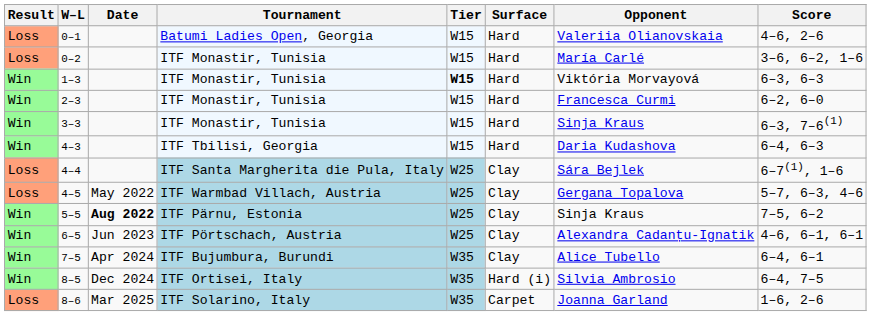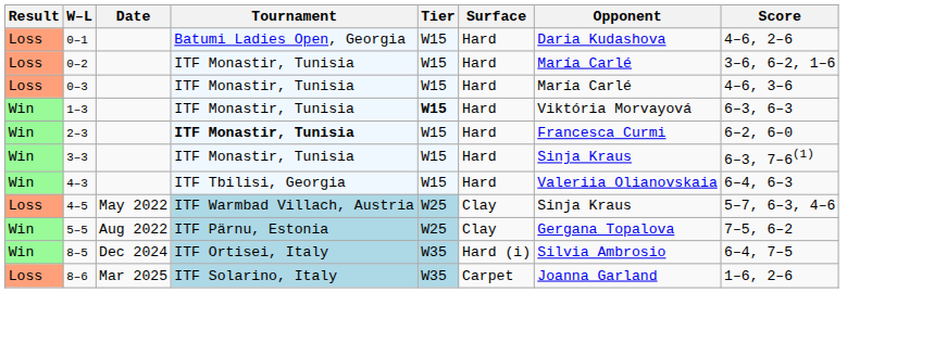 <table class="sortable wikitable">
 <tr>
 <th>Result</th>
 <th class="unsortable">W–L</th>
 <th>Date</th>
 <th>Tournament</th>
 <th>Tier</th>
 <th>Surface</th>
 <th>Opponent</th>
 <th class="unsortable">Score</th>
 </tr>
 <tr>
 <td style="background:#ffa07a">Loss</td>
 <td><small>0–1</small></td>
 <td></td>
 <td style="background:#f0f8ff;"><a href='#'>Batumi Ladies Open</a>, Georgia</td>
 <td style="background:#f0f8ff;">W15</td>
 <td>Hard</td>
-<td> <a href='#'>Valeriia Olianovskaia</a></td>
+<td> <a href='#'>Daria Kudashova</a></td>
 <td>4–6, 2–6</td>
 </tr>
 <tr>
 <td style="background:#ffa07a">Loss</td>
 <td><small>0–2</small></td>
 <td></td>
 <td style="background:#f0f8ff;">ITF Monastir, Tunisia</td>
 <td style="background:#f0f8ff;">W15</td>
 <td>Hard</td>
 <td> <a href='#'>María Carlé</a></td>
 <td>3–6, 6–2, 1–6</td>
+</tr>
+<tr>
+<td style="background:#ffa07a">Loss</td>
+<td><small>0–3</small></td>
+<td></td>
+<td style="background:#f0f8ff;">ITF Monastir, Tunisia</td>
+<td style="background:#f0f8ff;">W15</td>
+<td>Hard</td>
+<td> María Carlé</td>
+<td>4–6, 3–6</td>
 </tr>
 <tr>
 <td style="background:#98fb98;">Win</td>
 <td><small>1–3</small></td>
 <td></td>
 <td style="background:#f0f8ff;">ITF Monastir, Tunisia</td>
 <td style="background:#f0f8ff;"><strong>W15</strong></td>
 <td>Hard</td>
 <td> Viktória Morvayová</td>
 <td>6–3, 6–3</td>
 </tr>
 <tr>
 <td style="background:#98fb98;">Win</td>
 <td><small>2–3</small></td>
 <td></td>
-<td style="background:#f0f8ff;">ITF Monastir, Tunisia</td>
+<td style="background:#f0f8ff;"><strong>ITF Monastir, Tunisia</strong></td>
 <td style="background:#f0f8ff;">W15</td>
 <td>Hard</td>
 <td> <a href='#'>Francesca Curmi</a></td>
 <td>6–2, 6–0</td>
 </tr>
 <tr>
 <td style="background:#98fb98;">Win</td>
 <td><small>3–3</small></td>
 <td></td>
 <td style="background:#f0f8ff;">ITF Monastir, Tunisia</td>
 <td style="background:#f0f8ff;">W15</td>
 <td>Hard</td>
 <td> <a href='#'>Sinja Kraus</a></td>
 <td>6–3, 7–6<sup>(1)</sup></td>
 </tr>
 <tr>
 <td style="background:#98fb98;">Win</td>
 <td><small>4–3</small></td>
 <td></td>
 <td style="background:#f0f8ff;">ITF Tbilisi, Georgia</td>
 <td style="background:#f0f8ff;">W15</td>
 <td>Hard</td>
-<td> <a href='#'>Daria Kudashova</a></td>
+<td> <a href='#'>Valeriia Olianovskaia</a></td>
 <td>6–4, 6–3</td>
-</tr>
-<tr>
-<td style="background:#ffa07a;">Loss</td>
-<td><small>4–4</small></td>
-<td></td>
-<td style="background:lightblue;">ITF Santa Margherita die Pula, Italy</td>
-<td style="background:lightblue;">W25</td>
-<td>Clay</td>
-<td> <a href='#'>Sára Bejlek</a></td>
-<td>6–7<sup>(1)</sup>, 1–6</td>
 </tr>
 <tr>
 <td style="background:#ffa07a;">Loss</td>
 <td><small>4–5</small></td>
 <td>May 2022</td>
 <td style="background:lightblue;">ITF Warmbad Villach, Austria</td>
 <td style="background:lightblue;">W25</td>
 <td>Clay</td>
-<td> <a href='#'>Gergana Topalova</a></td>
+<td> Sinja Kraus</td>
 <td>5–7, 6–3, 4–6</td>
 </tr>
 <tr>
 <td style="background:#98fb98;">Win</td>
 <td><small>5–5</small></td>
-<td><strong>Aug 2022</strong></td>
+<td>Aug 2022</td>
 <td style="background:lightblue;">ITF Pärnu, Estonia</td>
 <td style="background:lightblue;">W25</td>
 <td>Clay</td>
-<td> Sinja Kraus</td>
+<td> <a href='#'>Gergana Topalova</a></td>
 <td>7–5, 6–2</td>
-</tr>
-<tr>
-<td style="background:#98fb98;">Win</td>
-<td><small>6–5</small></td>
-<td>Jun 2023</td>
-<td style="background:lightblue;">ITF Pörtschach, Austria</td>
-<td style="background:lightblue;">W25</td>
-<td>Clay</td>
-<td> <a href='#'>Alexandra Cadanțu-Ignatik</a></td>
-<td>4–6, 6–1, 6–1</td>
-</tr>
-<tr>
-<td style="background:#98fb98;">Win</td>
-<td><small>7–5</small></td>
-<td>Apr 2024</td>
-<td style="background:lightblue;">ITF Bujumbura, Burundi</td>
-<td style="background:lightblue;">W35</td>
-<td>Clay</td>
-<td> <a href='#'>Alice Tubello</a></td>
-<td>6–4, 6–1</td>
 </tr>
 <tr>
 <td style="background:#98fb98;">Win</td>
 <td><small>8–5</small></td>
 <td>Dec 2024</td>
 <td style="background:lightblue;">ITF Ortisei, Italy</td>
 <td style="background:lightblue;">W35</td>
 <td>Hard (i)</td>
 <td> <a href='#'>Silvia Ambrosio</a></td>
 <td>6–4, 7–5</td>
 </tr>
 <tr>
 <td style="background:#ffa07a;">Loss</td>
 <td><small>8–6</small></td>
 <td>Mar 2025</td>
 <td style="background:lightblue;">ITF Solarino, Italy</td>
 <td style="background:lightblue;">W35</td>
 <td>Carpet</td>
 <td> <a href='#'>Joanna Garland</a></td>
 <td>1–6, 2–6</td>
 </tr>
 </table>
